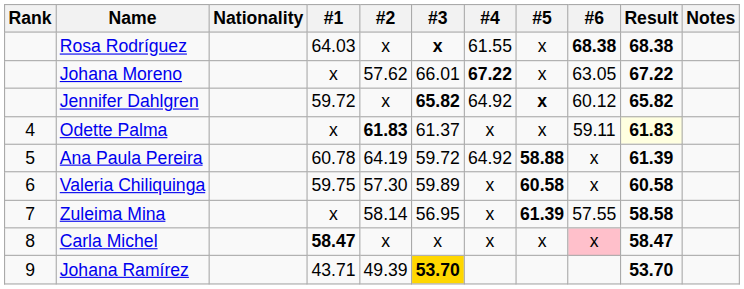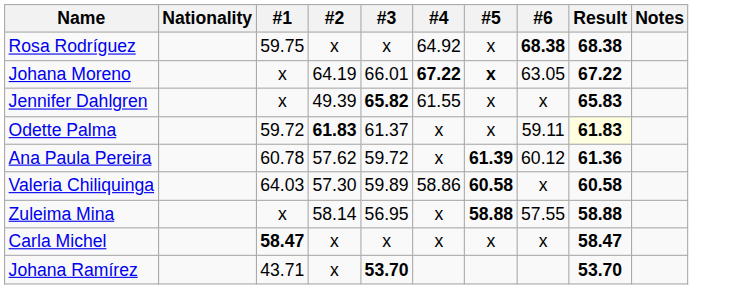 <table class="wikitable sortable" style="text-align:center">
 <tr>
-<th>Rank</th>
 <th>Name</th>
 <th>Nationality</th>
 <th>#1</th>
 <th>#2</th>
 <th>#3</th>
 <th>#4</th>
 <th>#5</th>
 <th>#6</th>
 <th>Result</th>
 <th>Notes</th>
 </tr>
 <tr>
-<td></td>
 <td align=left><a href='#'>Rosa Rodríguez</a></td>
 <td align=left></td>
-<td>64.03</td>
+<td>59.75</td>
 <td>x</td>
-<td><strong>x</strong></td>
-<td>61.55</td>
+<td>x</td>
+<td>64.92</td>
 <td>x</td>
 <td><strong>68.38</strong></td>
 <td><strong>68.38</strong></td>
 <td></td>
 </tr>
 <tr>
-<td></td>
 <td align=left><a href='#'>Johana Moreno</a></td>
 <td align=left></td>
 <td>x</td>
-<td>57.62</td>
+<td>64.19</td>
 <td>66.01</td>
 <td><strong>67.22</strong></td>
-<td>x</td>
+<td><strong>x</strong></td>
 <td>63.05</td>
 <td><strong>67.22</strong></td>
 <td></td>
 </tr>
 <tr>
-<td></td>
 <td align=left><a href='#'>Jennifer Dahlgren</a></td>
 <td align=left></td>
-<td>59.72</td>
 <td>x</td>
+<td>49.39</td>
 <td><strong>65.82</strong></td>
-<td>64.92</td>
-<td><strong>x</strong></td>
-<td>60.12</td>
-<td><strong>65.82</strong></td>
+<td>61.55</td>
+<td>x</td>
+<td>x</td>
+<td><strong>65.83</strong></td>
 <td></td>
 </tr>
 <tr>
-<td>4</td>
 <td align=left><a href='#'>Odette Palma</a></td>
 <td align=left></td>
-<td>x</td>
+<td>59.72</td>
 <td><strong>61.83</strong></td>
 <td>61.37</td>
 <td>x</td>
 <td>x</td>
 <td>59.11</td>
 <td style="background: lightyellow;"><strong>61.83</strong></td>
 <td></td>
 </tr>
 <tr>
-<td>5</td>
 <td align=left><a href='#'>Ana Paula Pereira</a></td>
 <td align=left></td>
 <td>60.78</td>
-<td>64.19</td>
+<td>57.62</td>
 <td>59.72</td>
-<td>64.92</td>
-<td><strong>58.88</strong></td>
 <td>x</td>
 <td><strong>61.39</strong></td>
+<td>60.12</td>
+<td><strong>61.36</strong></td>
 <td></td>
 </tr>
 <tr>
-<td>6</td>
 <td align=left><a href='#'>Valeria Chiliquinga</a></td>
 <td align=left></td>
-<td>59.75</td>
+<td>64.03</td>
 <td>57.30</td>
 <td>59.89</td>
-<td>x</td>
+<td>58.86</td>
 <td><strong>60.58</strong></td>
 <td>x</td>
 <td><strong>60.58</strong></td>
 <td></td>
 </tr>
 <tr>
-<td>7</td>
 <td align=left><a href='#'>Zuleima Mina</a></td>
 <td align=left></td>
 <td>x</td>
 <td>58.14</td>
 <td>56.95</td>
 <td>x</td>
-<td><strong>61.39</strong></td>
+<td><strong>58.88</strong></td>
 <td>57.55</td>
-<td><strong>58.58</strong></td>
+<td><strong>58.88</strong></td>
 <td></td>
 </tr>
 <tr>
-<td>8</td>
 <td align=left><a href='#'>Carla Michel</a></td>
 <td align=left></td>
 <td><strong>58.47</strong></td>
 <td>x</td>
 <td>x</td>
 <td>x</td>
 <td>x</td>
-<td style="background: pink;">x</td>
+<td>x</td>
 <td><strong>58.47</strong></td>
 <td></td>
 </tr>
 <tr>
-<td>9</td>
 <td align=left><a href='#'>Johana Ramírez</a></td>
 <td align=left></td>
 <td>43.71</td>
-<td>49.39</td>
-<td style="background: gold;"><strong>53.70</strong></td>
+<td>x</td>
+<td><strong>53.70</strong></td>
 <td></td>
 <td></td>
 <td></td>
 <td><strong>53.70</strong></td>
 <td></td>
 </tr>
 </table>
